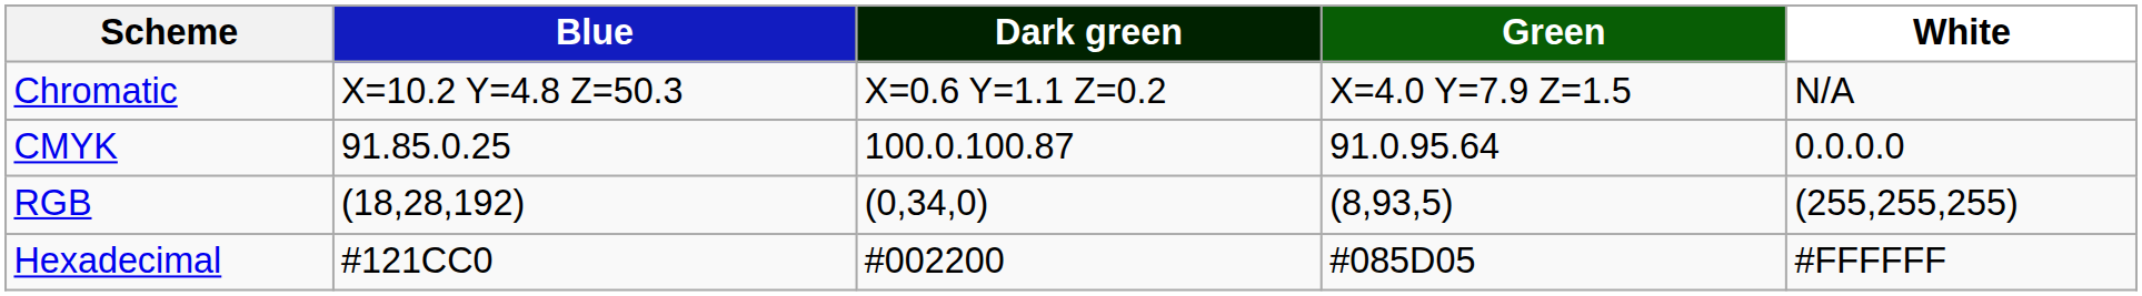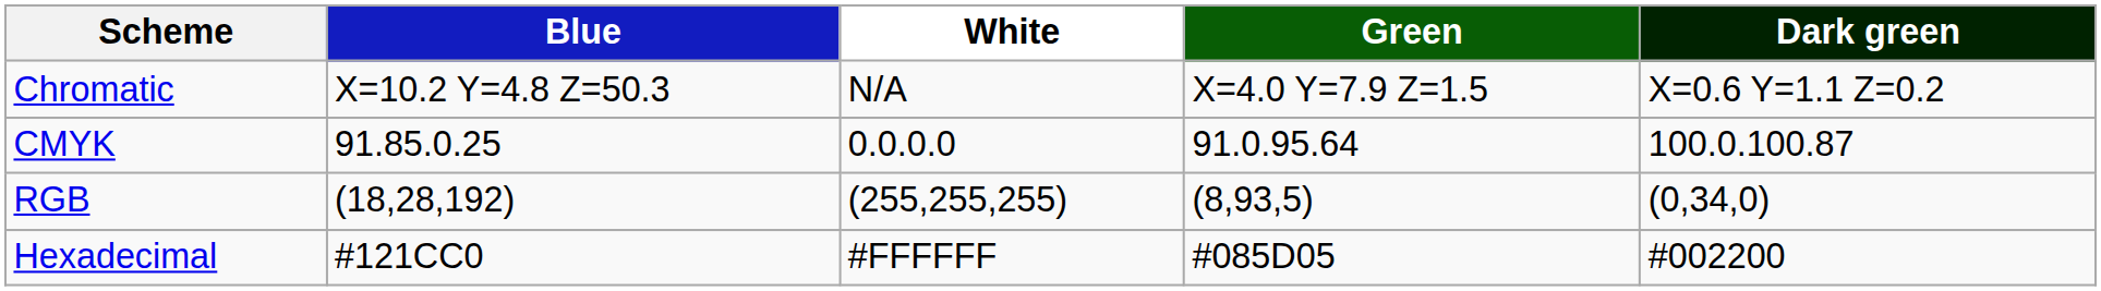 <table class="wikitable" style="width:60%; white-space:nowrap;">
 <tr>
 <th>Scheme</th>
 <th style="background:#121CC0; color:white">Blue</th>
+<th style="background:#fff; color:black;">White</th>
+<th style="background:#085D05; color:white">Green</th>
 <th style="background:#002200; color:white">Dark green</th>
-<th style="background:#085D05; color:white">Green</th>
-<th style="background:#fff; color:black;">White</th>
 </tr>
 <tr>
 <td><a href='#'>Chromatic</a></td>
 <td>X=10.2 Y=4.8 Z=50.3</td>
+<td>N/A</td>
+<td>X=4.0 Y=7.9 Z=1.5</td>
 <td>X=0.6 Y=1.1 Z=0.2</td>
-<td>X=4.0 Y=7.9 Z=1.5</td>
-<td>N/A</td>
 </tr>
 <tr>
 <td><a href='#'>CMYK</a></td>
 <td>91.85.0.25</td>
+<td>0.0.0.0</td>
+<td>91.0.95.64</td>
 <td>100.0.100.87</td>
-<td>91.0.95.64</td>
-<td>0.0.0.0</td>
 </tr>
 <tr>
 <td><a href='#'>RGB</a></td>
 <td>(18,28,192)</td>
+<td>(255,255,255)</td>
+<td>(8,93,5)</td>
 <td>(0,34,0)</td>
-<td>(8,93,5)</td>
-<td>(255,255,255)</td>
 </tr>
 <tr>
 <td><a href='#'>Hexadecimal</a></td>
 <td>#121CC0</td>
+<td>#FFFFFF</td>
+<td>#085D05</td>
 <td>#002200</td>
-<td>#085D05</td>
-<td>#FFFFFF</td>
 </tr>
 </table>
